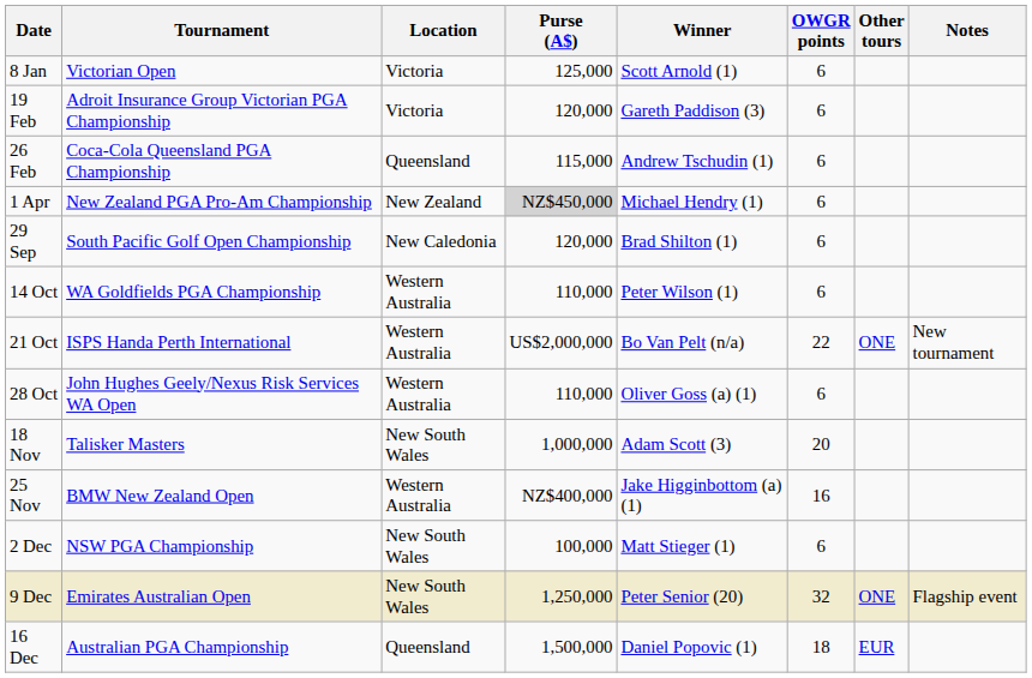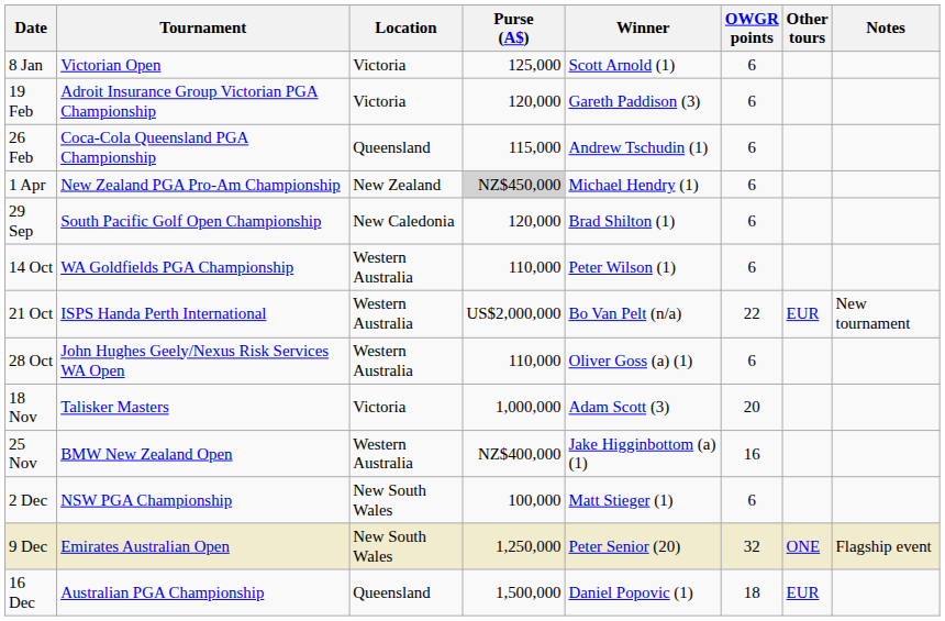 <table class="wikitable" style="font-size:95%">
 <tr>
 <th>Date</th>
 <th>Tournament</th>
 <th>Location</th>
 <th>Purse<br>(<a href='#'>A$</a>)</th>
 <th>Winner</th>
 <th><a href='#'>OWGR</a><br>points</th>
 <th>Other<br>tours</th>
 <th>Notes</th>
 </tr>
 <tr>
 <td>8 Jan</td>
 <td><a href='#'>Victorian Open</a></td>
 <td>Victoria</td>
 <td align=right>125,000</td>
 <td> <a href='#'>Scott Arnold</a> (1)</td>
 <td align=center>6</td>
 <td></td>
 <td></td>
 </tr>
 <tr>
 <td>19 Feb</td>
 <td><a href='#'>Adroit Insurance Group Victorian PGA Championship</a></td>
 <td>Victoria</td>
 <td align=right>120,000</td>
 <td> <a href='#'>Gareth Paddison</a> (3)</td>
 <td align=center>6</td>
 <td></td>
 <td></td>
 </tr>
 <tr>
 <td>26 Feb</td>
 <td><a href='#'>Coca-Cola Queensland PGA Championship</a></td>
 <td>Queensland</td>
 <td align=right>115,000</td>
 <td> <a href='#'>Andrew Tschudin</a> (1)</td>
 <td align=center>6</td>
 <td></td>
 <td></td>
 </tr>
 <tr>
 <td>1 Apr</td>
 <td><a href='#'>New Zealand PGA Pro-Am Championship</a></td>
 <td>New Zealand</td>
 <td align=right style="background: lightgrey;">NZ$450,000</td>
 <td> <a href='#'>Michael Hendry</a> (1)</td>
 <td align=center>6</td>
 <td></td>
 <td></td>
 </tr>
 <tr>
 <td>29 Sep</td>
 <td><a href='#'>South Pacific Golf Open Championship</a></td>
 <td>New Caledonia</td>
 <td align=right>120,000</td>
 <td> <a href='#'>Brad Shilton</a> (1)</td>
 <td align=center>6</td>
 <td></td>
 <td></td>
 </tr>
 <tr>
 <td>14 Oct</td>
 <td><a href='#'>WA Goldfields PGA Championship</a></td>
 <td>Western Australia</td>
 <td align=right>110,000</td>
 <td> <a href='#'>Peter Wilson</a> (1)</td>
 <td align=center>6</td>
 <td></td>
 <td></td>
 </tr>
 <tr>
 <td>21 Oct</td>
 <td><a href='#'>ISPS Handa Perth International</a></td>
 <td>Western Australia</td>
 <td align=right>US$2,000,000</td>
 <td> <a href='#'>Bo Van Pelt</a> (n/a)</td>
 <td align=center>22</td>
-<td><a href='#'>ONE</a></td>
+<td><a href='#'>EUR</a></td>
 <td>New tournament</td>
 </tr>
 <tr>
 <td>28 Oct</td>
 <td><a href='#'>John Hughes Geely/Nexus Risk Services WA Open</a></td>
 <td>Western Australia</td>
 <td align=right>110,000</td>
 <td> <a href='#'>Oliver Goss</a> (a) (1)</td>
 <td align=center>6</td>
 <td></td>
 <td></td>
 </tr>
 <tr>
 <td>18 Nov</td>
 <td><a href='#'>Talisker Masters</a></td>
-<td>New South Wales</td>
+<td>Victoria</td>
 <td align=right>1,000,000</td>
 <td> <a href='#'>Adam Scott</a> (3)</td>
 <td align=center>20</td>
 <td></td>
 <td></td>
 </tr>
 <tr>
 <td>25 Nov</td>
 <td><a href='#'>BMW New Zealand Open</a></td>
 <td>Western Australia</td>
 <td align=right>NZ$400,000</td>
 <td> <a href='#'>Jake Higginbottom</a> (a) (1)</td>
 <td align=center>16</td>
 <td></td>
 <td></td>
 </tr>
 <tr>
 <td>2 Dec</td>
 <td><a href='#'>NSW PGA Championship</a></td>
 <td>New South Wales</td>
 <td align=right>100,000</td>
 <td> <a href='#'>Matt Stieger</a> (1)</td>
 <td align=center>6</td>
 <td></td>
 <td></td>
 </tr>
 <tr style="background:#f2ecce;">
 <td>9 Dec</td>
 <td><a href='#'>Emirates Australian Open</a></td>
 <td>New South Wales</td>
 <td align=right>1,250,000</td>
 <td> <a href='#'>Peter Senior</a> (20)</td>
 <td align=center>32</td>
 <td><a href='#'>ONE</a></td>
 <td>Flagship event</td>
 </tr>
 <tr>
 <td>16 Dec</td>
 <td><a href='#'>Australian PGA Championship</a></td>
 <td>Queensland</td>
 <td align=right>1,500,000</td>
 <td> <a href='#'>Daniel Popovic</a> (1)</td>
 <td align=center>18</td>
 <td><a href='#'>EUR</a></td>
 <td></td>
 </tr>
 </table>
